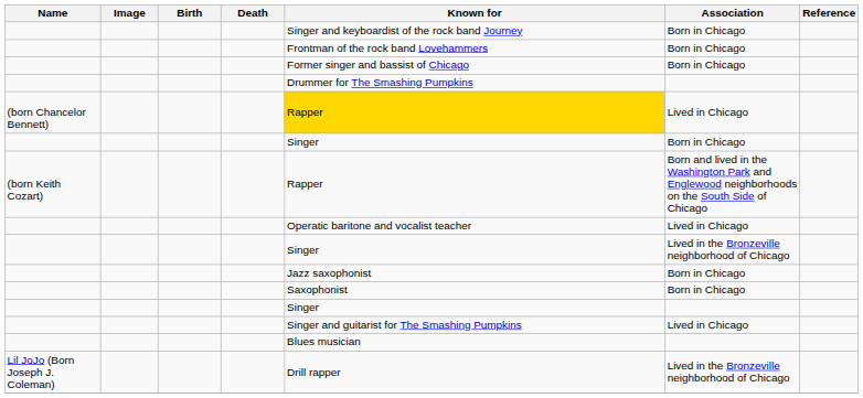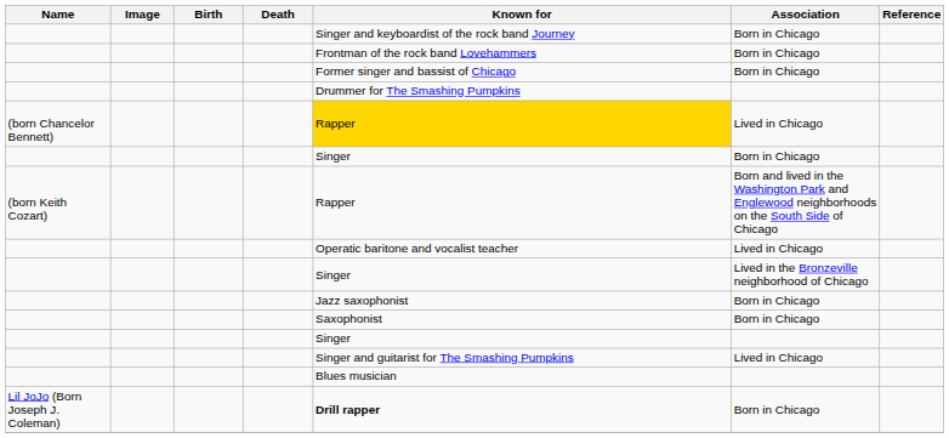 <table class="wikitable sortable">
 <tr>
 <th scope="col" width="140">Name</th>
 <th scope="col" width="80" class="unsortable">Image</th>
 <th scope="col" width="90">Birth</th>
 <th scope="col" width="90">Death</th>
 <th scope="col" width="600" class="unsortable">Known for</th>
 <th scope="col" width="200" class="unsortable">Association</th>
 <th scope="col" width="30" class="unsortable">Reference</th>
 </tr>
 <tr>
 <td></td>
 <td></td>
 <td align=right></td>
 <td></td>
 <td>Singer and keyboardist of the rock band <a href='#'>Journey</a></td>
 <td>Born in Chicago</td>
 <td align="center"></td>
 </tr>
 <tr>
 <td></td>
 <td></td>
 <td align=right></td>
 <td></td>
 <td>Frontman of the rock band <a href='#'>Lovehammers</a></td>
 <td>Born in Chicago</td>
 <td align="center"></td>
 </tr>
 <tr>
 <td></td>
 <td></td>
 <td align=right></td>
 <td></td>
 <td>Former singer and bassist of <a href='#'>Chicago</a></td>
 <td>Born in Chicago</td>
 <td align="center"></td>
 </tr>
 <tr>
 <td></td>
 <td></td>
 <td align=right></td>
 <td></td>
 <td>Drummer for <a href='#'>The Smashing Pumpkins</a></td>
 <td></td>
 <td align="center"></td>
 </tr>
 <tr>
 <td><br>(born Chancelor Bennett)</td>
 <td></td>
 <td align=right></td>
 <td></td>
 <td style="background: gold;">Rapper</td>
 <td>Lived in Chicago</td>
 <td align="center"></td>
 </tr>
 <tr>
 <td></td>
 <td></td>
 <td align=right></td>
 <td></td>
 <td>Singer</td>
 <td>Born in Chicago</td>
 <td align="center"></td>
 </tr>
 <tr>
 <td><br>(born Keith Cozart)</td>
 <td></td>
 <td align=right></td>
 <td></td>
 <td>Rapper</td>
 <td>Born and lived in the <a href='#'>Washington Park</a> and <a href='#'>Englewood</a> neighborhoods on the <a href='#'>South Side</a> of Chicago</td>
 <td align="center"></td>
 </tr>
 <tr>
 <td></td>
 <td></td>
 <td align=right></td>
 <td align=right></td>
 <td>Operatic baritone and vocalist teacher</td>
 <td>Lived in Chicago</td>
 <td align="center"></td>
 </tr>
 <tr>
 <td></td>
 <td></td>
 <td align=right></td>
 <td align=right></td>
 <td>Singer</td>
 <td>Lived in the <a href='#'>Bronzeville</a> neighborhood of Chicago</td>
 <td align="center"></td>
 </tr>
 <tr>
 <td></td>
 <td></td>
 <td align=right></td>
 <td></td>
 <td>Jazz saxophonist</td>
 <td>Born in Chicago</td>
 <td align="center"></td>
 </tr>
 <tr>
 <td></td>
 <td></td>
 <td align=right></td>
 <td></td>
 <td>Saxophonist</td>
 <td>Born in Chicago</td>
 <td align="center"></td>
 </tr>
 <tr>
 <td></td>
 <td></td>
 <td align=right></td>
 <td align=right></td>
 <td>Singer</td>
 <td></td>
 <td align="center"></td>
 </tr>
 <tr>
 <td></td>
 <td></td>
 <td align=right></td>
 <td></td>
 <td>Singer and guitarist for <a href='#'>The Smashing Pumpkins</a></td>
 <td>Lived in Chicago</td>
 <td align="center"></td>
 </tr>
 <tr>
 <td></td>
 <td></td>
 <td align=right></td>
 <td align=right></td>
 <td>Blues musician</td>
 <td></td>
 <td align="center"></td>
 </tr>
 <tr>
 <td><a href='#'>Lil JoJo</a> (Born Joseph J. Coleman)</td>
 <td></td>
 <td align=right></td>
 <td align=right></td>
-<td>Drill rapper</td>
-<td>Lived in the <a href='#'>Bronzeville</a> neighborhood of Chicago</td>
+<td><strong>Drill rapper</strong></td>
+<td>Born in Chicago</td>
 <td align="center"></td>
 </tr>
 <tr>
 </tr>
 </table>
